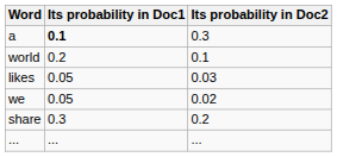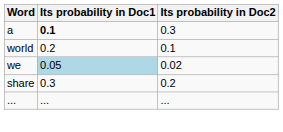 <table class="wikitable">
 <tr>
 <th>Word</th>
 <th>Its probability in Doc1</th>
 <th>Its probability in Doc2</th>
 </tr>
 <tr>
 <td>a</td>
 <td><strong>0.1</strong></td>
 <td>0.3</td>
 </tr>
 <tr>
 <td>world</td>
 <td>0.2</td>
 <td>0.1</td>
 </tr>
 <tr>
-<td>likes</td>
-<td>0.05</td>
-<td>0.03</td>
-</tr>
-<tr>
 <td>we</td>
-<td>0.05</td>
+<td style="background: lightblue;">0.05</td>
 <td>0.02</td>
 </tr>
 <tr>
 <td>share</td>
 <td>0.3</td>
 <td>0.2</td>
 </tr>
 <tr>
 <td>...</td>
 <td>...</td>
 <td>...</td>
 </tr>
 </table>
